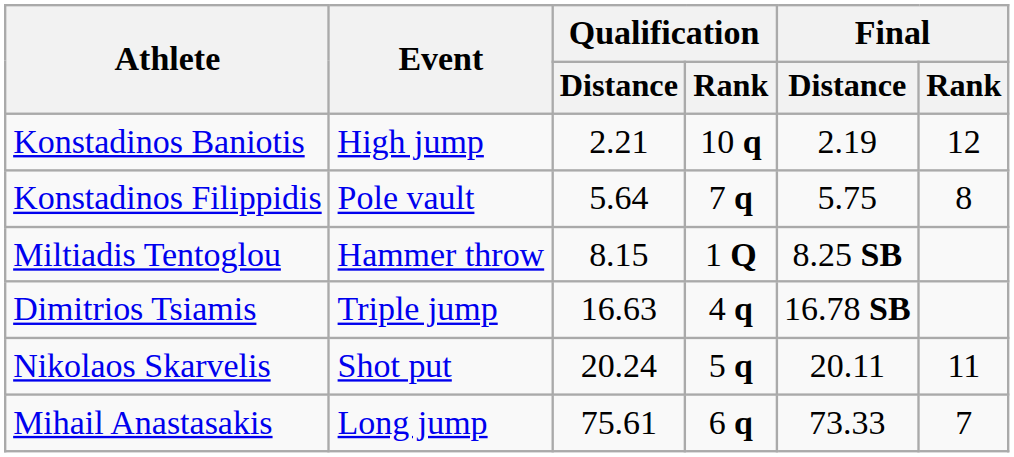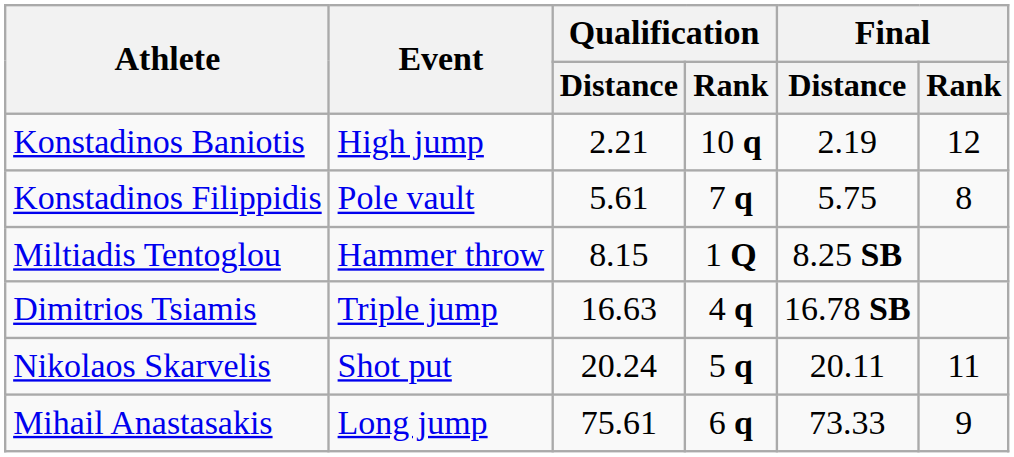 <table class="wikitable" style="font-size:90%">
 <tr>
 <th rowspan=2>Athlete</th>
 <th rowspan=2>Event</th>
 <th colspan=2>Qualification</th>
 <th colspan=2>Final</th>
 </tr>
 <tr style="font-size:95%">
 <th>Distance</th>
 <th>Rank</th>
 <th>Distance</th>
 <th>Rank</th>
 </tr>
 <tr align=center>
 <td align=left><a href='#'>Konstadinos Baniotis</a></td>
 <td style="text-align:left;"><a href='#'>High jump</a></td>
 <td>2.21</td>
 <td>10 <strong>q</strong></td>
 <td>2.19</td>
 <td>12</td>
 </tr>
 <tr align=center>
 <td align=left><a href='#'>Konstadinos Filippidis</a></td>
 <td style="text-align:left;"><a href='#'>Pole vault</a></td>
-<td>5.64</td>
+<td>5.61</td>
 <td>7 <strong>q</strong></td>
 <td>5.75</td>
 <td>8</td>
 </tr>
 <tr align=center>
 <td align=left><a href='#'>Miltiadis Tentoglou</a></td>
 <td style="text-align:left;"><a href='#'>Hammer throw</a></td>
 <td>8.15</td>
 <td>1 <strong>Q</strong></td>
 <td>8.25 <strong>SB</strong></td>
 <td></td>
 </tr>
 <tr align=center>
 <td align=left><a href='#'>Dimitrios Tsiamis</a></td>
 <td style="text-align:left;"><a href='#'>Triple jump</a></td>
 <td>16.63</td>
 <td>4 <strong>q</strong></td>
 <td>16.78 <strong>SB</strong></td>
 <td></td>
 </tr>
 <tr align=center>
 <td align=left><a href='#'>Nikolaos Skarvelis</a></td>
 <td style="text-align:left;"><a href='#'>Shot put</a></td>
 <td>20.24</td>
 <td>5 <strong>q</strong></td>
 <td>20.11</td>
 <td>11</td>
 </tr>
 <tr align=center>
 <td align=left><a href='#'>Mihail Anastasakis</a></td>
 <td style="text-align:left;"><a href='#'>Long jump</a></td>
 <td>75.61</td>
 <td>6 <strong>q</strong></td>
 <td>73.33</td>
-<td>7</td>
+<td>9</td>
 </tr>
 </table>
